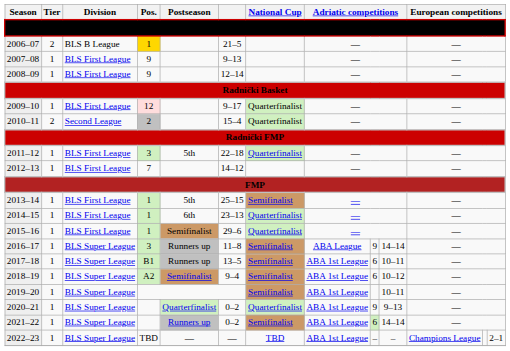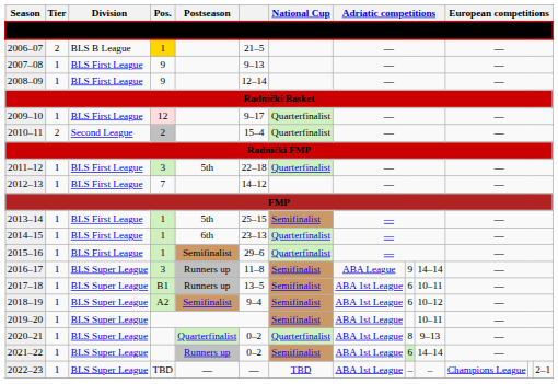 <table class="wikitable" style="font-size:85%; text-align:center">
 <tr>
 <th>Season</th>
 <th>Tier</th>
 <th>Division</th>
 <th>Pos.</th>
 <th>Postseason</th>
 <th></th>
 <th><a href='#'>National Cup</a></th>
 <th colspan=3><a href='#'>Adriatic competitions</a></th>
 <th colspan=3>European competitions</th>
 </tr>
 <tr>
 <td colspan="13" class="unsortable" align="center" style="border:2px solid #CC0000; background-color:black"><span><strong>Radnički Novi Sad</strong></span></td>
 </tr>
 <tr>
 <td bgcolor=#efefef>2006–07</td>
 <td>2</td>
 <td align=left>BLS B League</td>
 <td bgcolor=gold>1</td>
 <td></td>
 <td>21–5</td>
 <td><a href='#'></a></td>
 <td colspan=3>—</td>
 <td colspan=3>—</td>
 </tr>
 <tr>
 <td bgcolor=#efefef>2007–08</td>
 <td>1</td>
 <td align=left><a href='#'>BLS First League</a></td>
 <td>9</td>
 <td></td>
 <td>9–13</td>
 <td><a href='#'></a></td>
 <td colspan=3>—</td>
 <td colspan=3>—</td>
 </tr>
 <tr>
 <td bgcolor=#efefef>2008–09</td>
 <td>1</td>
 <td align=left><a href='#'>BLS First League</a></td>
 <td>9</td>
 <td></td>
 <td>12–14</td>
 <td><a href='#'></a></td>
 <td colspan=3>—</td>
 <td colspan=3>—</td>
 </tr>
 <tr>
 <td colspan="13" class="unsortable" align="center" style="border:2px solid silver; background-color:#CC0000"><span><strong>Radnički Basket</strong></span></td>
 </tr>
 <tr>
 <td bgcolor=#efefef>2009–10</td>
 <td>1</td>
 <td align=left><a href='#'>BLS First League</a></td>
 <td bgcolor=#ffdddd>12</td>
 <td></td>
 <td>9–17</td>
 <td align=left bgcolor=#D0F0C0>Quarterfinalist</td>
 <td colspan=3>—</td>
 <td colspan=3>—</td>
 </tr>
 <tr>
 <td bgcolor=#efefef>2010–11</td>
 <td>2</td>
 <td align=left><a href='#'>Second League</a></td>
 <td bgcolor=silver>2</td>
 <td></td>
 <td>15–4</td>
 <td align=left bgcolor=#D0F0C0>Quarterfinalist</td>
 <td colspan=3>—</td>
 <td colspan=3>—</td>
 </tr>
 <tr>
 <td colspan="13" class="unsortable" align="center" style="border:2px solid silver; background-color:#CC0000"><span><strong>Radnički FMP</strong></span></td>
 </tr>
 <tr>
 <td bgcolor=#efefef>2011–12</td>
 <td>1</td>
 <td align=left><a href='#'>BLS First League</a></td>
 <td align=center bgcolor=#D0F0C0>3</td>
 <td> 5th</td>
 <td>22–18</td>
 <td align=left bgcolor=#D0F0C0><a href='#'>Quarterfinalist</a></td>
 <td colspan=3>—</td>
 <td colspan=3>—</td>
 </tr>
 <tr>
 <td bgcolor=#efefef>2012–13</td>
 <td>1</td>
 <td align=left><a href='#'>BLS First League</a></td>
 <td>7</td>
 <td></td>
 <td>14–12</td>
 <td><a href='#'></a></td>
 <td colspan=3>—</td>
 <td colspan=3>—</td>
 </tr>
 <tr>
 <td colspan="13" class="unsortable" align="center" style="border:2px solid silver; background-color:#b22222"><span><strong>FMP</strong></span></td>
 </tr>
 <tr>
 <td bgcolor=#efefef>2013–14</td>
 <td>1</td>
 <td align=left><a href='#'>BLS First League</a></td>
 <td align=center bgcolor=#D0F0C0>1</td>
 <td> 5th</td>
 <td>25–15</td>
 <td align=left bgcolor=#cc9966><a href='#'>Semifinalist</a></td>
 <td colspan=3><a href='#'>—</a></td>
 <td colspan=3>—</td>
 </tr>
 <tr>
 <td bgcolor=#efefef>2014–15</td>
 <td>1</td>
 <td align=left><a href='#'>BLS First League</a></td>
 <td align=center bgcolor=#D0F0C0>1</td>
 <td> 6th</td>
 <td>23–13</td>
 <td align=left bgcolor=#D0F0C0><a href='#'>Quarterfinalist</a></td>
 <td colspan=3><a href='#'>—</a></td>
 <td colspan=3>—</td>
 </tr>
 <tr>
 <td bgcolor=#efefef>2015–16</td>
 <td>1</td>
 <td align=left><a href='#'>BLS First League</a></td>
 <td align=center bgcolor=#D0F0C0>1</td>
 <td bgcolor=#cc9966>Semifinalist</td>
 <td>29–6</td>
 <td align=left bgcolor=#D0F0C0><a href='#'>Quarterfinalist</a></td>
 <td colspan=3><a href='#'>—</a></td>
 <td colspan=3>—</td>
 </tr>
 <tr>
 <td bgcolor=#efefef>2016–17</td>
 <td>1</td>
 <td align=left><a href='#'>BLS Super League</a></td>
 <td align=center bgcolor=#D0F0C0>3</td>
 <td bgcolor=silver>Runners up</td>
 <td>11–8</td>
 <td align=left bgcolor=#cc9966><a href='#'>Semifinalist</a></td>
 <td><a href='#'>ABA League</a></td>
 <td>9</td>
 <td>14–14</td>
 <td colspan=3>—</td>
 </tr>
 <tr>
 <td bgcolor=#efefef>2017–18</td>
 <td>1</td>
 <td align=left><a href='#'>BLS Super League</a></td>
 <td align=center bgcolor=#D0F0C0>B1</td>
 <td bgcolor=silver>Runners up</td>
 <td>13–5</td>
 <td align=left bgcolor=#cc9966><a href='#'>Semifinalist</a></td>
 <td><a href='#'>ABA 1st League</a></td>
 <td>6</td>
 <td>10–11</td>
 <td colspan=3>—</td>
 </tr>
 <tr>
 <td bgcolor=#efefef>2018–19</td>
 <td>1</td>
 <td align=left><a href='#'>BLS Super League</a></td>
 <td align=center bgcolor=#D0F0C0>A2</td>
 <td bgcolor=#cc9966><a href='#'>Semifinalist</a></td>
 <td>9–4</td>
 <td align=left bgcolor=#cc9966><a href='#'>Semifinalist</a></td>
 <td><a href='#'>ABA 1st League</a></td>
 <td>6</td>
 <td>10–12</td>
 <td colspan=3>—</td>
 </tr>
 <tr>
 <td bgcolor=#efefef>2019–20</td>
 <td>1</td>
 <td align=left><a href='#'>BLS Super League</a></td>
 <td colspan=3></td>
 <td align=left bgcolor=#cc9966><a href='#'>Semifinalist</a></td>
 <td><a href='#'>ABA 1st League</a></td>
 <td></td>
 <td>10–11</td>
 <td colspan=3>—</td>
 </tr>
 <tr>
 <td bgcolor=#efefef>2020–21</td>
 <td>1</td>
 <td align=left><a href='#'>BLS Super League</a></td>
 <td></td>
 <td align=left bgcolor=#D0F0C0><a href='#'>Quarterfinalist</a></td>
 <td>0–2</td>
 <td align=left bgcolor=#D0F0C0><a href='#'>Quarterfinalist</a></td>
 <td><a href='#'>ABA 1st League</a></td>
-<td>9</td>
+<td>8</td>
 <td>9–13</td>
 <td colspan=3>—</td>
 </tr>
 <tr>
 <td bgcolor=#efefef>2021–22</td>
 <td>1</td>
 <td align=left><a href='#'>BLS Super League</a></td>
 <td></td>
 <td bgcolor=silver><a href='#'>Runners up</a></td>
 <td>0–2</td>
 <td align=left bgcolor=cc9966><a href='#'>Semifinalist</a></td>
 <td><a href='#'>ABA 1st League</a></td>
 <td align=center bgcolor=#D0F0C0>6</td>
 <td>14–14</td>
 <td colspan=3>—</td>
 </tr>
 <tr>
 <td bgcolor=#efefef>2022–23</td>
 <td>1</td>
 <td align=left><a href='#'>BLS Super League</a></td>
 <td>TBD</td>
 <td>—</td>
 <td>—</td>
 <td><a href='#'>TBD</a></td>
 <td><a href='#'>ABA 1st League</a></td>
 <td align=center>–</td>
 <td>–</td>
 <td><a href='#'>Champions League</a></td>
 <td align=center></td>
 <td>2–1</td>
 </tr>
 <tr>
 </tr>
 </table>
